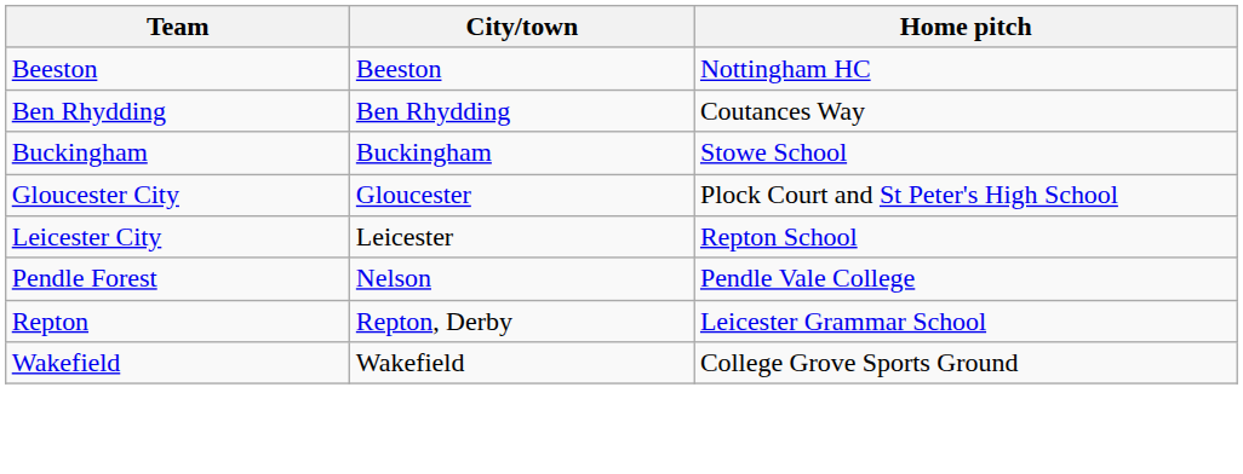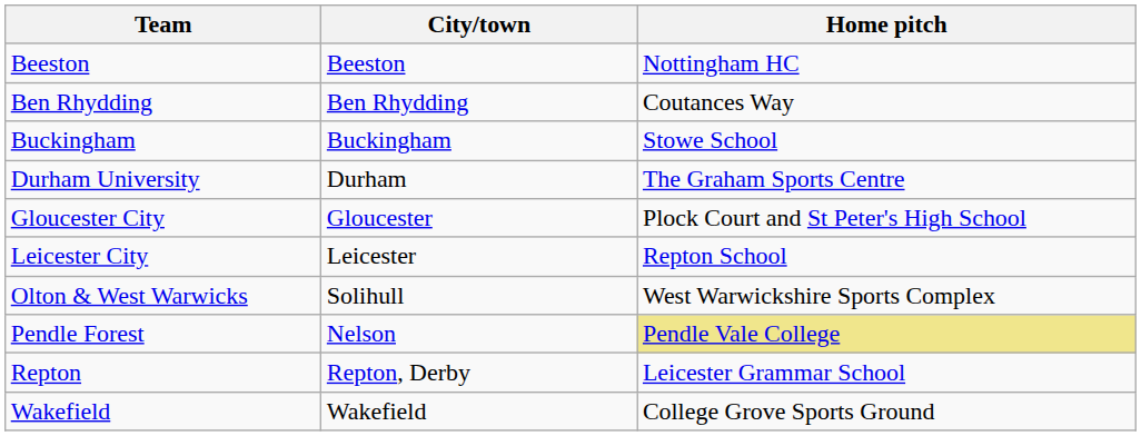 <table class="wikitable sortable">
 <tr>
 <th width=200>Team</th>
 <th width=200>City/town</th>
 <th width=320>Home pitch</th>
 </tr>
 <tr>
 <td><a href='#'>Beeston</a></td>
 <td><a href='#'>Beeston</a></td>
 <td><a href='#'>Nottingham HC</a></td>
 </tr>
 <tr>
 <td><a href='#'>Ben Rhydding</a></td>
 <td><a href='#'>Ben Rhydding</a></td>
 <td>Coutances Way</td>
 </tr>
 <tr>
 <td><a href='#'>Buckingham</a></td>
 <td><a href='#'>Buckingham</a></td>
 <td><a href='#'>Stowe School</a></td>
 </tr>
 <tr>
+<td><a href='#'>Durham University</a></td>
+<td>Durham</td>
+<td><a href='#'>The Graham Sports Centre</a></td>
+</tr>
+<tr>
 <td><a href='#'>Gloucester City</a></td>
 <td><a href='#'>Gloucester</a></td>
 <td>Plock Court and <a href='#'>St Peter's High School</a></td>
 </tr>
 <tr>
 <td><a href='#'>Leicester City</a></td>
 <td>Leicester</td>
 <td><a href='#'>Repton School</a></td>
 </tr>
 <tr>
+<td><a href='#'>Olton & West Warwicks</a></td>
+<td>Solihull</td>
+<td>West Warwickshire Sports Complex</td>
+</tr>
+<tr>
 <td><a href='#'>Pendle Forest</a></td>
 <td><a href='#'>Nelson</a></td>
-<td><a href='#'>Pendle Vale College</a></td>
+<td style="background: khaki;"><a href='#'>Pendle Vale College</a></td>
 </tr>
 <tr>
 <td><a href='#'>Repton</a></td>
 <td><a href='#'>Repton</a>, Derby</td>
 <td><a href='#'>Leicester Grammar School</a></td>
 </tr>
 <tr>
 <td><a href='#'>Wakefield</a></td>
 <td>Wakefield</td>
 <td>College Grove Sports Ground</td>
 </tr>
 </table>
